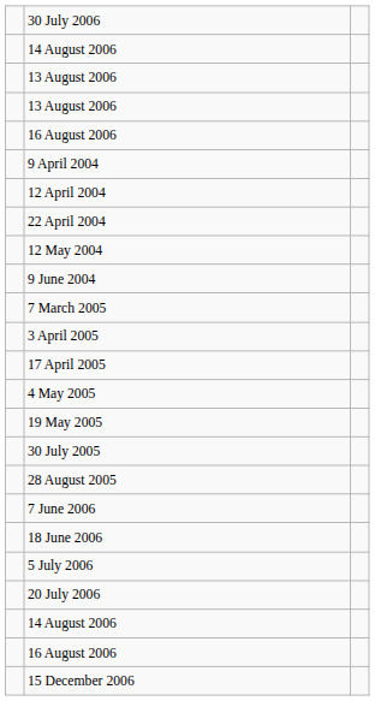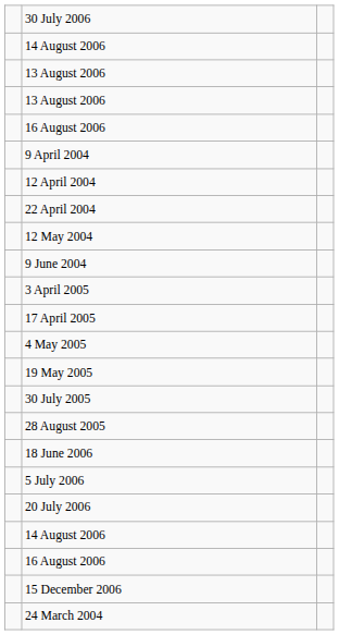 <table class="wikitable" style="font-size: 89%; float: left; width: 26em; margin-right: 1em; height: 700px">
 <tr>
 <td></td>
 <td>30 July 2006</td>
 <td></td>
 </tr>
 <tr>
 <td></td>
 <td>14 August 2006</td>
 <td></td>
 </tr>
 <tr>
 <td></td>
 <td>13 August 2006</td>
 <td></td>
 </tr>
 <tr>
 <td></td>
 <td>13 August 2006</td>
 <td></td>
 </tr>
 <tr>
 <td></td>
 <td>16 August 2006</td>
 <td></td>
 </tr>
 <tr>
 <td></td>
 <td>9 April 2004</td>
 <td></td>
 </tr>
 <tr>
 <td></td>
 <td>12 April 2004</td>
 <td></td>
 </tr>
 <tr>
 <td></td>
 <td>22 April 2004</td>
 <td></td>
 </tr>
 <tr>
 <td></td>
 <td>12 May 2004</td>
 <td></td>
 </tr>
 <tr>
 <td></td>
 <td>9 June 2004</td>
 <td></td>
 </tr>
 <tr>
 <td></td>
-<td>7 March 2005</td>
-<td></td>
-</tr>
-<tr>
-<td></td>
 <td>3 April 2005</td>
 <td></td>
 </tr>
 <tr>
 <td></td>
 <td>17 April 2005</td>
 <td></td>
 </tr>
 <tr>
 <td></td>
 <td>4 May 2005</td>
 <td></td>
 </tr>
 <tr>
 <td></td>
 <td>19 May 2005</td>
 <td></td>
 </tr>
 <tr>
 <td></td>
 <td>30 July 2005</td>
 <td></td>
 </tr>
 <tr>
 <td></td>
 <td>28 August 2005</td>
-<td></td>
-</tr>
-<tr>
-<td></td>
-<td>7 June 2006</td>
 <td></td>
 </tr>
 <tr>
 <td></td>
 <td>18 June 2006</td>
 <td></td>
 </tr>
 <tr>
 <td></td>
 <td>5 July 2006</td>
 <td></td>
 </tr>
 <tr>
 <td></td>
 <td>20 July 2006</td>
 <td></td>
 </tr>
 <tr>
 <td></td>
 <td>14 August 2006</td>
 <td></td>
 </tr>
 <tr>
 <td></td>
 <td>16 August 2006</td>
 <td></td>
 </tr>
 <tr>
 <td></td>
 <td>15 December 2006</td>
 <td></td>
 </tr>
+<tr>
+<td></td>
+<td>24 March 2004</td>
+<td></td>
+</tr>
 </table>
